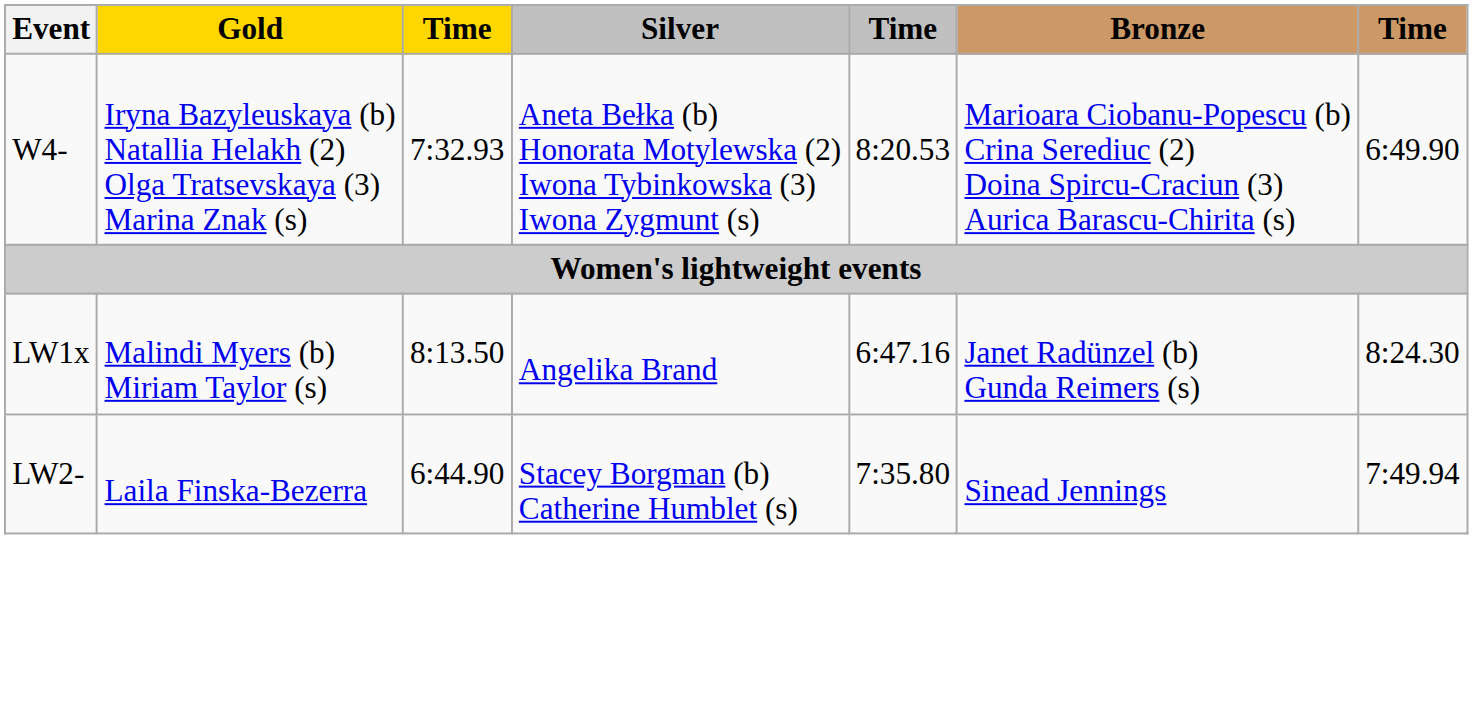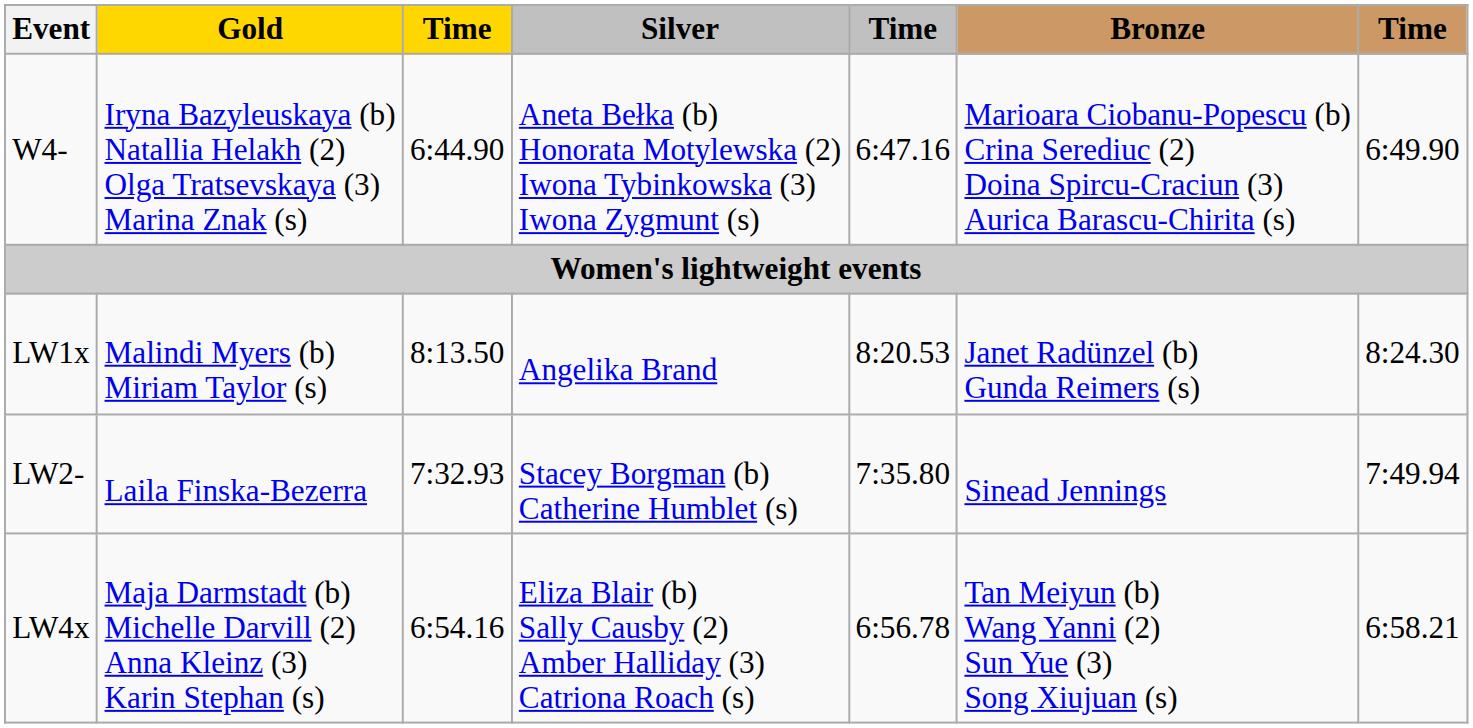 <table class="wikitable">
 <tr>
 <th>Event</th>
 <th style="text-align:center;background-color:gold;">Gold</th>
 <th style="text-align:center;background-color:gold;">Time</th>
 <th style="text-align:center;background-color:silver;">Silver</th>
 <th style="text-align:center;background-color:silver;">Time</th>
 <th style="text-align:center;background-color:#CC9966;">Bronze</th>
 <th style="text-align:center;background-color:#CC9966;">Time</th>
 </tr>
 <tr>
 <td>W4-</td>
 <td> <br> <a href='#'>Iryna Bazyleuskaya</a> (b)<br> <a href='#'>Natallia Helakh</a> (2)<br> <a href='#'>Olga Tratsevskaya</a> (3)<br> <a href='#'>Marina Znak</a> (s)</td>
-<td>7:32.93</td>
+<td>6:44.90</td>
 <td> <br> <a href='#'>Aneta Bełka</a> (b)<br> <a href='#'>Honorata Motylewska</a> (2)<br> <a href='#'>Iwona Tybinkowska</a> (3)<br> <a href='#'>Iwona Zygmunt</a> (s)</td>
-<td>8:20.53</td>
+<td>6:47.16</td>
 <td> <br> <a href='#'>Marioara Ciobanu-Popescu</a> (b)<br> <a href='#'>Crina Serediuc</a> (2)<br> <a href='#'>Doina Spircu-Craciun</a> (3)<br> <a href='#'>Aurica Barascu-Chirita</a> (s)</td>
 <td>6:49.90</td>
 </tr>
 <tr>
 <th colspan="7" style="background-color:#CCC;">Women's lightweight events</th>
 </tr>
 <tr>
 <td>LW1x</td>
 <td> <br> <a href='#'>Malindi Myers</a> (b)<br> <a href='#'>Miriam Taylor</a> (s)</td>
 <td>8:13.50</td>
 <td> <br> <a href='#'>Angelika Brand</a></td>
-<td>6:47.16</td>
+<td>8:20.53</td>
 <td> <br> <a href='#'>Janet Radünzel</a> (b)<br> <a href='#'>Gunda Reimers</a> (s)</td>
 <td>8:24.30</td>
 </tr>
 <tr>
 <td>LW2-</td>
 <td> <br> <a href='#'>Laila Finska-Bezerra</a></td>
-<td>6:44.90</td>
+<td>7:32.93</td>
 <td> <br> <a href='#'>Stacey Borgman</a> (b)<br> <a href='#'>Catherine Humblet</a> (s)</td>
 <td>7:35.80</td>
 <td> <br> <a href='#'>Sinead Jennings</a></td>
 <td>7:49.94</td>
 </tr>
+<tr>
+<td>LW4x</td>
+<td> <br> <a href='#'>Maja Darmstadt</a> (b)<br> <a href='#'>Michelle Darvill</a> (2)<br> <a href='#'>Anna Kleinz</a> (3)<br> <a href='#'>Karin Stephan</a> (s)</td>
+<td>6:54.16</td>
+<td> <br> <a href='#'>Eliza Blair</a> (b)<br> <a href='#'>Sally Causby</a> (2)<br> <a href='#'>Amber Halliday</a> (3)<br> <a href='#'>Catriona Roach</a> (s)</td>
+<td>6:56.78</td>
+<td> <br> <a href='#'>Tan Meiyun</a> (b)<br> <a href='#'>Wang Yanni</a> (2)<br> <a href='#'>Sun Yue</a> (3)<br> <a href='#'>Song Xiujuan</a> (s)</td>
+<td>6:58.21</td>
+</tr>
 </table>
